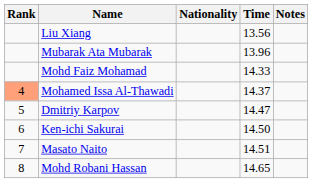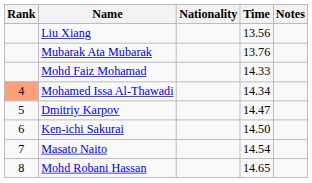 <table class="wikitable sortable" style="text-align:center">
 <tr>
 <th>Rank</th>
 <th>Name</th>
 <th>Nationality</th>
 <th>Time</th>
 <th>Notes</th>
 </tr>
 <tr>
 <td></td>
 <td align=left><a href='#'>Liu Xiang</a></td>
 <td align=left></td>
 <td>13.56</td>
 <td></td>
 </tr>
 <tr>
 <td></td>
 <td align=left><a href='#'>Mubarak Ata Mubarak</a></td>
 <td align=left></td>
-<td>13.96</td>
+<td>13.76</td>
 <td></td>
 </tr>
 <tr>
 <td></td>
 <td align=left><a href='#'>Mohd Faiz Mohamad</a></td>
 <td align=left></td>
 <td>14.33</td>
 <td></td>
 </tr>
 <tr>
 <td style="background: lightsalmon;">4</td>
 <td align=left><a href='#'>Mohamed Issa Al-Thawadi</a></td>
 <td align=left></td>
-<td>14.37</td>
+<td>14.34</td>
 <td></td>
 </tr>
 <tr>
 <td>5</td>
 <td align=left><a href='#'>Dmitriy Karpov</a></td>
 <td align=left></td>
 <td>14.47</td>
 <td></td>
 </tr>
 <tr>
 <td>6</td>
 <td align=left><a href='#'>Ken-ichi Sakurai</a></td>
 <td align=left></td>
 <td>14.50</td>
 <td></td>
 </tr>
 <tr>
 <td>7</td>
 <td align=left><a href='#'>Masato Naito</a></td>
 <td align=left></td>
-<td>14.51</td>
+<td>14.54</td>
 <td></td>
 </tr>
 <tr>
 <td>8</td>
 <td align=left><a href='#'>Mohd Robani Hassan</a></td>
 <td align=left></td>
 <td>14.65</td>
 <td></td>
 </tr>
 </table>
